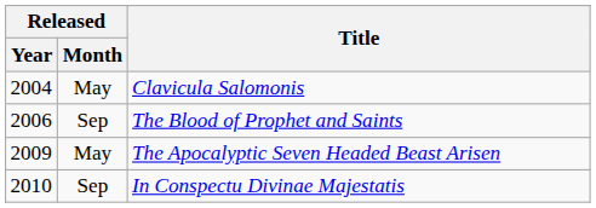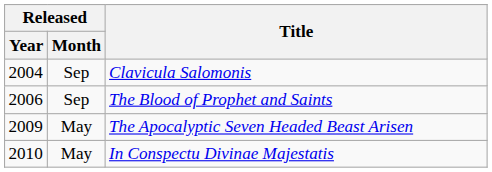 <table class="wikitable">
 <tr>
 <th colspan="2">Released</th>
 <th rowspan="2" width="350">Title</th>
 </tr>
 <tr>
 <th style="width:33px;">Year</th>
 <th style="width:44px;">Month</th>
 </tr>
 <tr>
 <td>2004</td>
-<td align="center">May</td>
+<td align="center">Sep</td>
 <td><em><a href='#'>Clavicula Salomonis</a></em></td>
 </tr>
 <tr>
 <td>2006</td>
 <td align="center">Sep</td>
 <td><em><a href='#'>The Blood of Prophet and Saints</a></em></td>
 </tr>
 <tr>
 <td>2009</td>
 <td align="center">May</td>
 <td><em><a href='#'>The Apocalyptic Seven Headed Beast Arisen</a></em></td>
 </tr>
 <tr>
 <td>2010</td>
-<td align="center">Sep</td>
+<td align="center">May</td>
 <td><em><a href='#'>In Conspectu Divinae Majestatis</a></em></td>
 </tr>
 </table>
